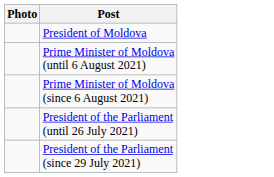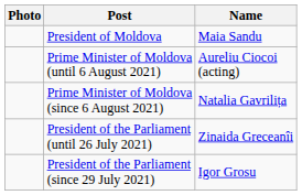 <table class=wikitable>
 <tr>
 <th>Photo</th>
 <th>Post</th>
+<th>Name</th>
 </tr>
 <tr>
 <td></td>
 <td><a href='#'>President of Moldova</a></td>
+<td><a href='#'>Maia Sandu</a></td>
 </tr>
 <tr>
 <td></td>
 <td><a href='#'>Prime Minister of Moldova</a><br>(until 6 August 2021)</td>
+<td><a href='#'>Aureliu Ciocoi</a><br>(acting)</td>
 </tr>
 <tr>
 <td></td>
 <td><a href='#'>Prime Minister of Moldova</a><br>(since 6 August 2021)</td>
+<td><a href='#'>Natalia Gavrilița</a></td>
 </tr>
 <tr>
 <td></td>
 <td><a href='#'>President of the Parliament</a><br>(until 26 July 2021)</td>
+<td><a href='#'>Zinaida Greceanîi</a></td>
 </tr>
 <tr>
 <td></td>
 <td><a href='#'>President of the Parliament</a><br>(since 29 July 2021)</td>
+<td><a href='#'>Igor Grosu</a></td>
 </tr>
 </table>
